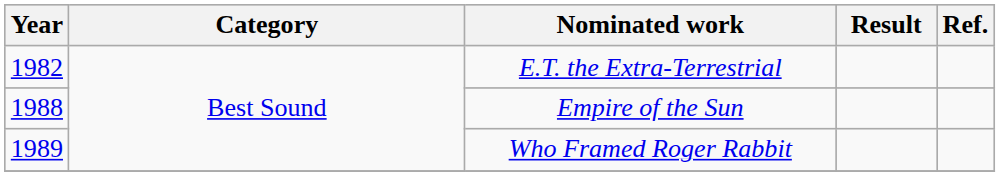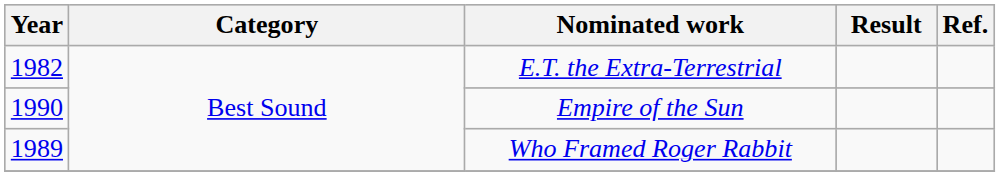 <table class="wikitable sortable plainrowheaders" style="text-align:center;">
 <tr>
 <th scope="col" style="width:1em;">Year</th>
 <th scope="col" style="width:40em;">Category</th>
 <th scope="col" style="width:35em;">Nominated work</th>
 <th scope="col" style="width:5em;">Result</th>
 <th scope="col" style="width:1em;">Ref.</th>
 </tr>
 <tr>
 <td><a href='#'>1982</a></td>
 <td rowspan="3"><a href='#'>Best Sound</a></td>
 <td><em><a href='#'>E.T. the Extra-Terrestrial</a></em></td>
 <td></td>
 <td></td>
 </tr>
 <tr>
-<td><a href='#'>1988</a></td>
+<td><a href='#'>1990</a></td>
 <td><em><a href='#'>Empire of the Sun</a></em></td>
 <td></td>
 <td></td>
 </tr>
 <tr>
 <td><a href='#'>1989</a></td>
 <td><em><a href='#'>Who Framed Roger Rabbit</a></em></td>
 <td></td>
 <td></td>
 </tr>
 <tr>
 </tr>
 </table>
